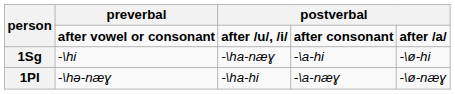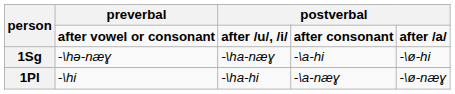 <table class="wikitable">
 <tr>
 <th rowspan="2">person</th>
 <th>preverbal</th>
 <th colspan="3">postverbal</th>
 </tr>
 <tr>
 <td><strong>after vowel or consonant</strong></td>
 <td><strong>after /u/, /i/</strong></td>
 <td><strong>after consonant</strong></td>
 <td><strong>after /a/</strong></td>
 </tr>
 <tr>
 <th>1Sg</th>
-<td><em>-\hi</em></td>
+<td><em>-\hə-næɣ</em></td>
 <td><em>-\ha-næɣ</em></td>
 <td><em>-\a-hi</em></td>
 <td><em>-\ø-hi</em></td>
 </tr>
 <tr>
 <th>1Pl</th>
-<td><em>-\hə-næɣ</em></td>
+<td><em>-\hi</em></td>
 <td><em>-\ha-hi</em></td>
 <td><em>-\a-næɣ</em></td>
 <td><em>-\ø-næɣ</em></td>
 </tr>
 </table>
